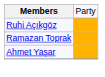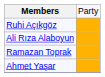 <table class=wikitable style="border:1px solid #8888aa; background-color:#f7f8ff; padding:0px; font-size:90%;">
 <tr>
 <th>Members</th>
 <td>Party</td>
 </tr>
 <tr>
 <td><a href='#'>Ruhi Açıkgöz</a></td>
+<td style="background: #ffb300"></td>
+</tr>
+<tr>
+<td><a href='#'>Ali Rıza Alaboyun</a></td>
 <td style="background: #ffb300"></td>
 </tr>
 <tr>
 <td><a href='#'>Ramazan Toprak</a></td>
 <td style="background: #ffb300"></td>
 </tr>
 <tr>
 <td><a href='#'>Ahmet Yaşar</a></td>
 <td style="background: #ffb300"></td>
 </tr>
 <tr>
 </tr>
 </table>
